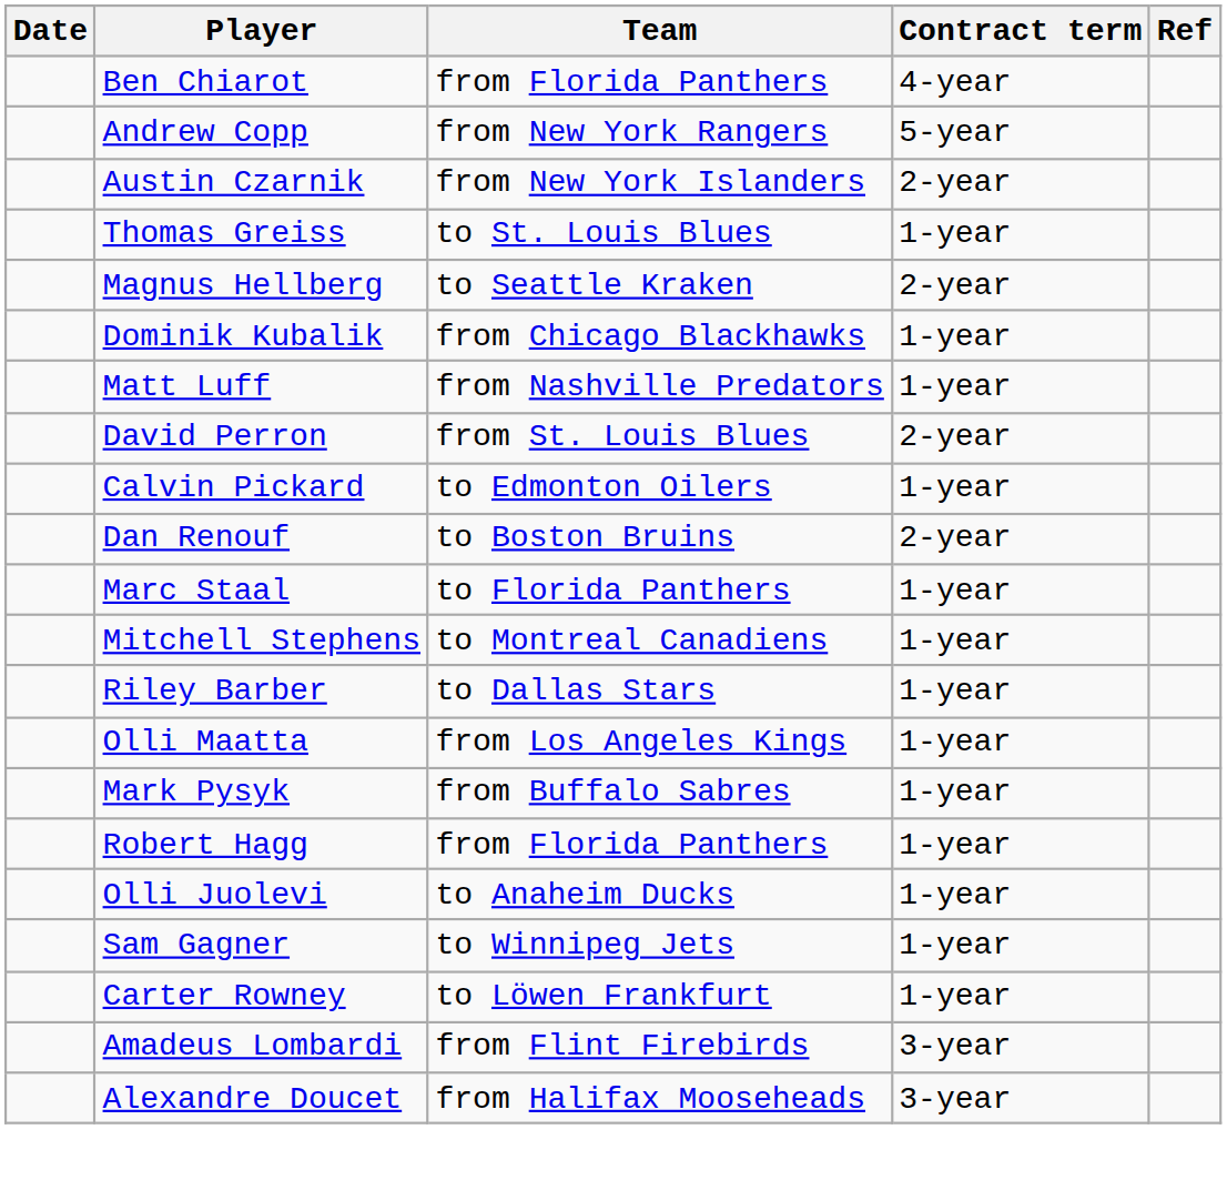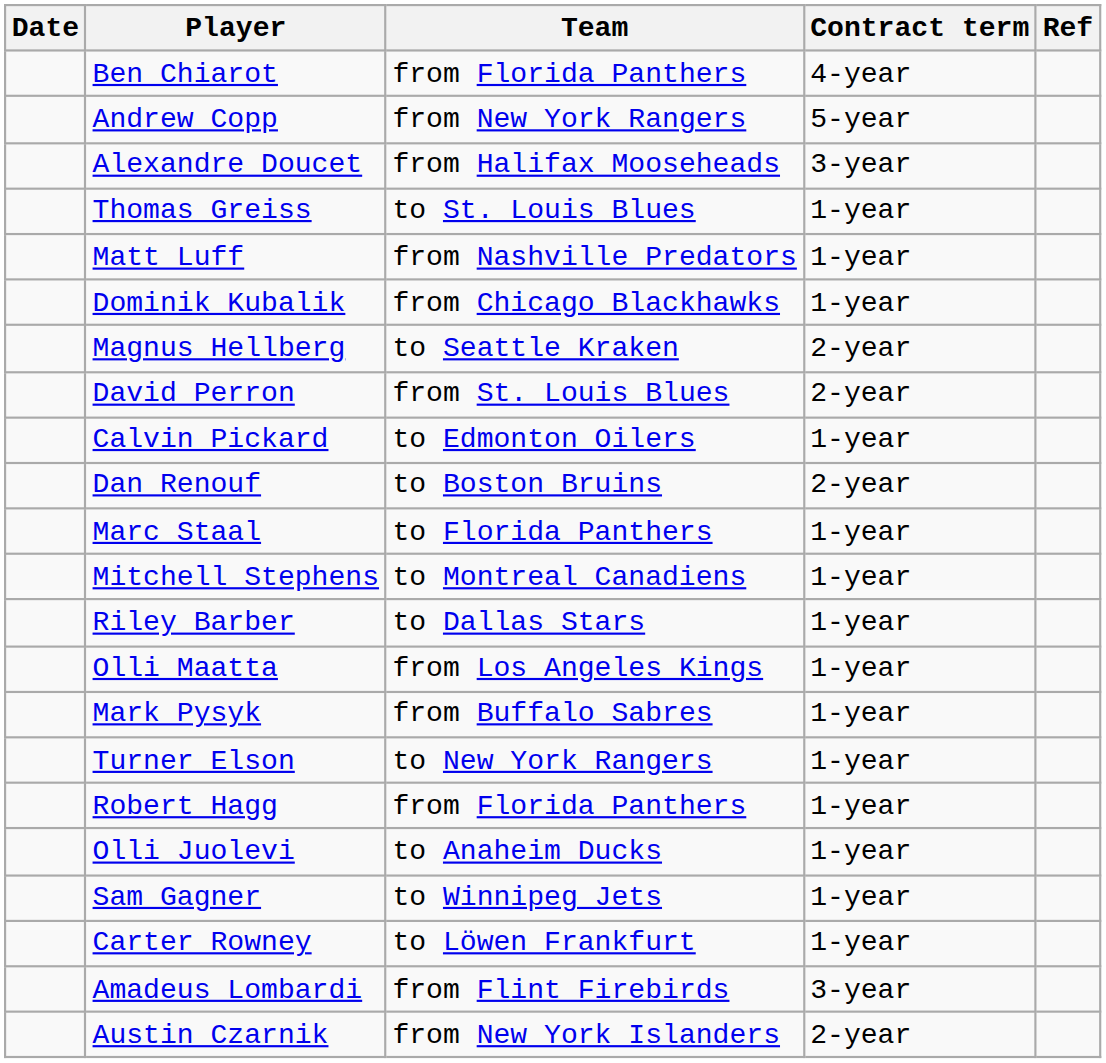 <table class="wikitable">
 <tr>
 <th>Date</th>
 <th>Player</th>
 <th>Team</th>
 <th>Contract term</th>
 <th>Ref</th>
 </tr>
 <tr>
 <td></td>
 <td><a href='#'>Ben Chiarot</a></td>
 <td>from <a href='#'>Florida Panthers</a></td>
 <td>4-year</td>
 <td></td>
 </tr>
 <tr>
 <td></td>
 <td><a href='#'>Andrew Copp</a></td>
 <td>from <a href='#'>New York Rangers</a></td>
 <td>5-year</td>
 <td></td>
 </tr>
 <tr>
 <td></td>
-<td><a href='#'>Austin Czarnik</a></td>
-<td>from <a href='#'>New York Islanders</a></td>
-<td>2-year</td>
+<td><a href='#'>Alexandre Doucet</a></td>
+<td>from <a href='#'>Halifax Mooseheads</a></td>
+<td>3-year</td>
 <td></td>
 </tr>
 <tr>
 <td></td>
 <td><a href='#'>Thomas Greiss</a></td>
 <td>to <a href='#'>St. Louis Blues</a></td>
 <td>1-year</td>
 <td></td>
 </tr>
 <tr>
 <td></td>
-<td><a href='#'>Magnus Hellberg</a></td>
-<td>to <a href='#'>Seattle Kraken</a></td>
-<td>2-year</td>
+<td><a href='#'>Matt Luff</a></td>
+<td>from <a href='#'>Nashville Predators</a></td>
+<td>1-year</td>
 <td></td>
 </tr>
 <tr>
 <td></td>
 <td><a href='#'>Dominik Kubalik</a></td>
 <td>from <a href='#'>Chicago Blackhawks</a></td>
 <td>1-year</td>
 <td></td>
 </tr>
 <tr>
 <td></td>
-<td><a href='#'>Matt Luff</a></td>
-<td>from <a href='#'>Nashville Predators</a></td>
-<td>1-year</td>
+<td><a href='#'>Magnus Hellberg</a></td>
+<td>to <a href='#'>Seattle Kraken</a></td>
+<td>2-year</td>
 <td></td>
 </tr>
 <tr>
 <td></td>
 <td><a href='#'>David Perron</a></td>
 <td>from <a href='#'>St. Louis Blues</a></td>
 <td>2-year</td>
 <td></td>
 </tr>
 <tr>
 <td></td>
 <td><a href='#'>Calvin Pickard</a></td>
 <td>to <a href='#'>Edmonton Oilers</a></td>
 <td>1-year</td>
 <td></td>
 </tr>
 <tr>
 <td></td>
 <td><a href='#'>Dan Renouf</a></td>
 <td>to <a href='#'>Boston Bruins</a></td>
 <td>2-year</td>
 <td></td>
 </tr>
 <tr>
 <td></td>
 <td><a href='#'>Marc Staal</a></td>
 <td>to <a href='#'>Florida Panthers</a></td>
 <td>1-year</td>
 <td></td>
 </tr>
 <tr>
 <td></td>
 <td><a href='#'>Mitchell Stephens</a></td>
 <td>to <a href='#'>Montreal Canadiens</a></td>
 <td>1-year</td>
 <td></td>
 </tr>
 <tr>
 <td></td>
 <td><a href='#'>Riley Barber</a></td>
 <td>to <a href='#'>Dallas Stars</a></td>
 <td>1-year</td>
 <td></td>
 </tr>
 <tr>
 <td></td>
 <td><a href='#'>Olli Maatta</a></td>
 <td>from <a href='#'>Los Angeles Kings</a></td>
 <td>1-year</td>
 <td></td>
 </tr>
 <tr>
 <td></td>
 <td><a href='#'>Mark Pysyk</a></td>
 <td>from <a href='#'>Buffalo Sabres</a></td>
 <td>1-year</td>
 <td></td>
 </tr>
 <tr>
 <td></td>
+<td><a href='#'>Turner Elson</a></td>
+<td>to <a href='#'>New York Rangers</a></td>
+<td>1-year</td>
+<td></td>
+</tr>
+<tr>
+<td></td>
 <td><a href='#'>Robert Hagg</a></td>
 <td>from <a href='#'>Florida Panthers</a></td>
 <td>1-year</td>
 <td></td>
 </tr>
 <tr>
 <td></td>
 <td><a href='#'>Olli Juolevi</a></td>
 <td>to <a href='#'>Anaheim Ducks</a></td>
 <td>1-year</td>
 <td></td>
 </tr>
 <tr>
 <td></td>
 <td><a href='#'>Sam Gagner</a></td>
 <td>to <a href='#'>Winnipeg Jets</a></td>
 <td>1-year</td>
 <td></td>
 </tr>
 <tr>
 <td></td>
 <td><a href='#'>Carter Rowney</a></td>
 <td>to <a href='#'>Löwen Frankfurt</a></td>
 <td>1-year</td>
 <td></td>
 </tr>
 <tr>
 <td></td>
 <td><a href='#'>Amadeus Lombardi</a></td>
 <td>from <a href='#'>Flint Firebirds</a></td>
 <td>3-year</td>
 <td></td>
 </tr>
 <tr>
 <td></td>
-<td><a href='#'>Alexandre Doucet</a></td>
-<td>from <a href='#'>Halifax Mooseheads</a></td>
-<td>3-year</td>
+<td><a href='#'>Austin Czarnik</a></td>
+<td>from <a href='#'>New York Islanders</a></td>
+<td>2-year</td>
 <td></td>
 </tr>
 </table>
